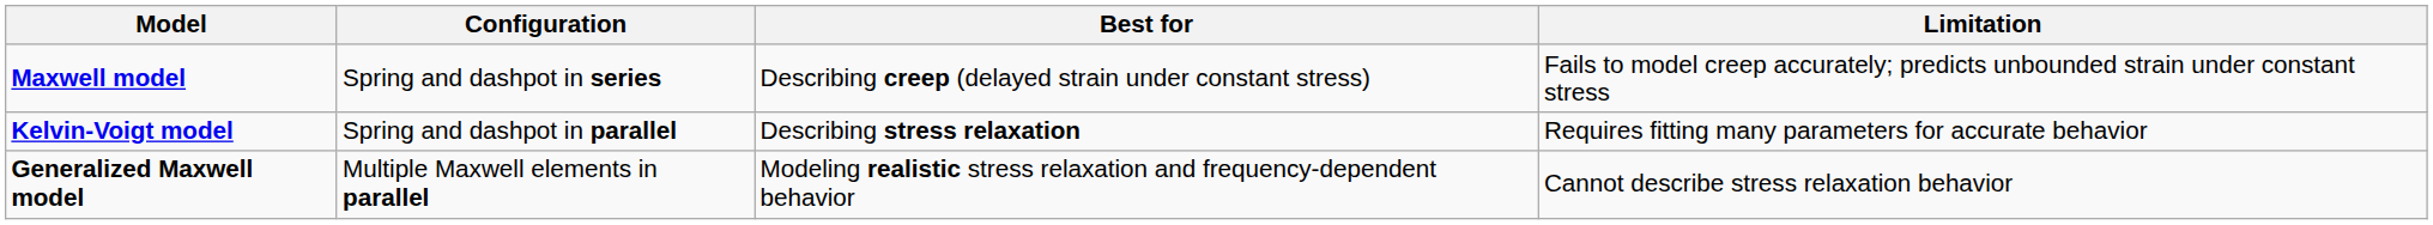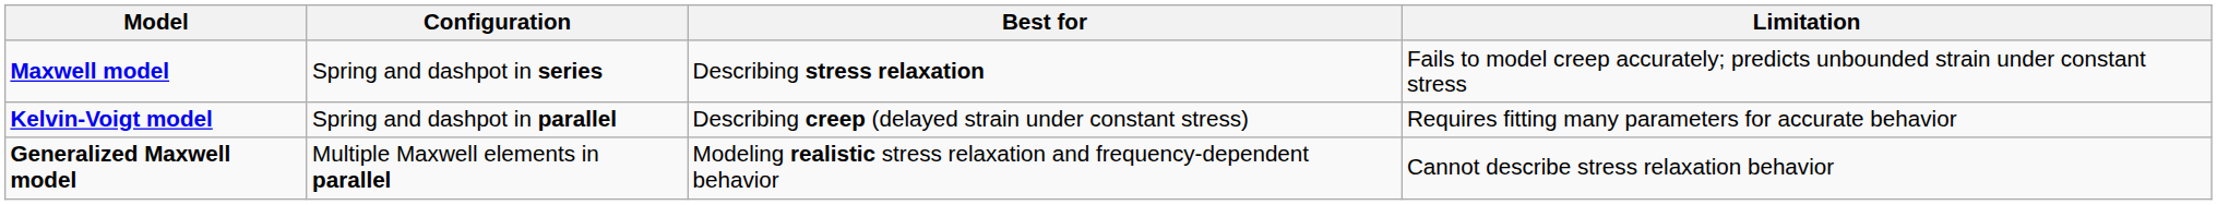 <table class="wikitable">
 <tr>
 <th>Model</th>
 <th>Configuration</th>
 <th>Best for</th>
 <th>Limitation</th>
 </tr>
 <tr>
 <td><strong><a href='#'>Maxwell model</a></strong></td>
 <td>Spring and dashpot in <strong>series</strong></td>
-<td>Describing <strong>creep</strong> (delayed strain under constant stress)</td>
+<td>Describing <strong>stress relaxation</strong></td>
 <td>Fails to model creep accurately; predicts unbounded strain under constant stress</td>
 </tr>
 <tr>
 <td><strong><a href='#'>Kelvin-Voigt model</a></strong></td>
 <td>Spring and dashpot in <strong>parallel</strong></td>
-<td>Describing <strong>stress relaxation</strong></td>
+<td>Describing <strong>creep</strong> (delayed strain under constant stress)</td>
 <td>Requires fitting many parameters for accurate behavior</td>
 </tr>
 <tr>
 <td><strong>Generalized Maxwell model</strong></td>
 <td>Multiple Maxwell elements in <strong>parallel</strong></td>
 <td>Modeling <strong>realistic</strong> stress relaxation and frequency-dependent behavior</td>
 <td>Cannot describe stress relaxation behavior</td>
 </tr>
 </table>
